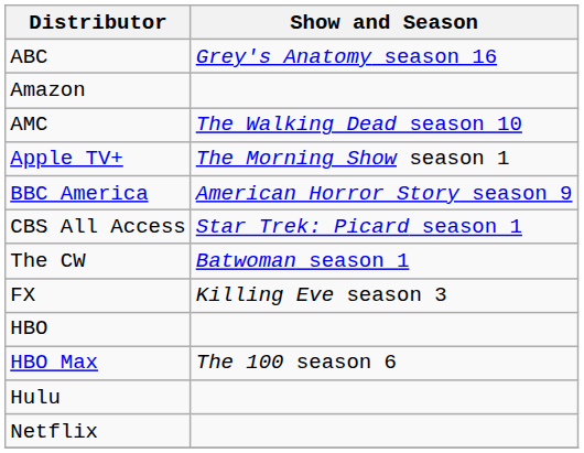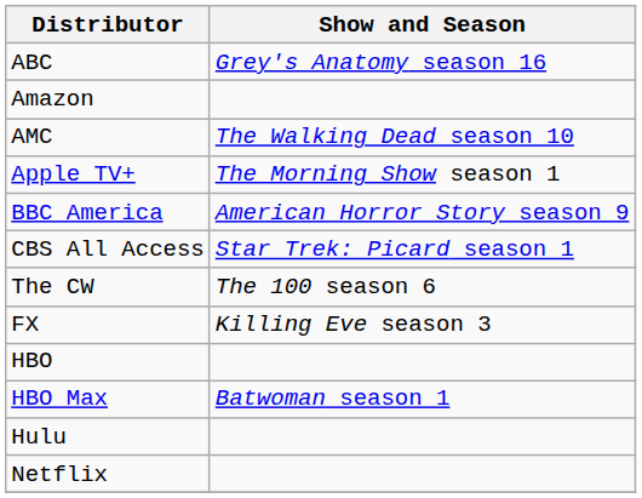 <table class="wikitable">
 <tr>
 <th>Distributor</th>
 <th>Show and Season</th>
 </tr>
 <tr>
 <td>ABC</td>
 <td><a href='#'><em>Grey's Anatomy</em> season 16</a></td>
 </tr>
 <tr>
 <td>Amazon</td>
 <td></td>
 </tr>
 <tr>
 <td>AMC</td>
 <td><a href='#'><em>The Walking Dead</em> season 10</a></td>
 </tr>
 <tr>
 <td><a href='#'>Apple TV+</a></td>
 <td><a href='#'><em>The Morning Show</em></a> season 1</td>
 </tr>
 <tr>
 <td><a href='#'>BBC America</a></td>
 <td><a href='#'><em>American Horror Story</em> season 9</a></td>
 </tr>
 <tr>
 <td>CBS All Access</td>
 <td><a href='#'><em>Star Trek: Picard</em> season 1</a></td>
 </tr>
 <tr>
 <td>The CW</td>
-<td><a href='#'><em>Batwoman</em> season 1</a></td>
+<td><em>The 100</em> season 6</td>
 </tr>
 <tr>
 <td>FX</td>
 <td><em>Killing Eve</em> season 3</td>
 </tr>
 <tr>
 <td>HBO</td>
 <td></td>
 </tr>
 <tr>
 <td><a href='#'>HBO Max</a></td>
-<td><em>The 100</em> season 6</td>
+<td><a href='#'><em>Batwoman</em> season 1</a></td>
 </tr>
 <tr>
 <td>Hulu</td>
 <td></td>
 </tr>
 <tr>
 <td>Netflix</td>
 <td></td>
 </tr>
 <tr>
 </tr>
 </table>
